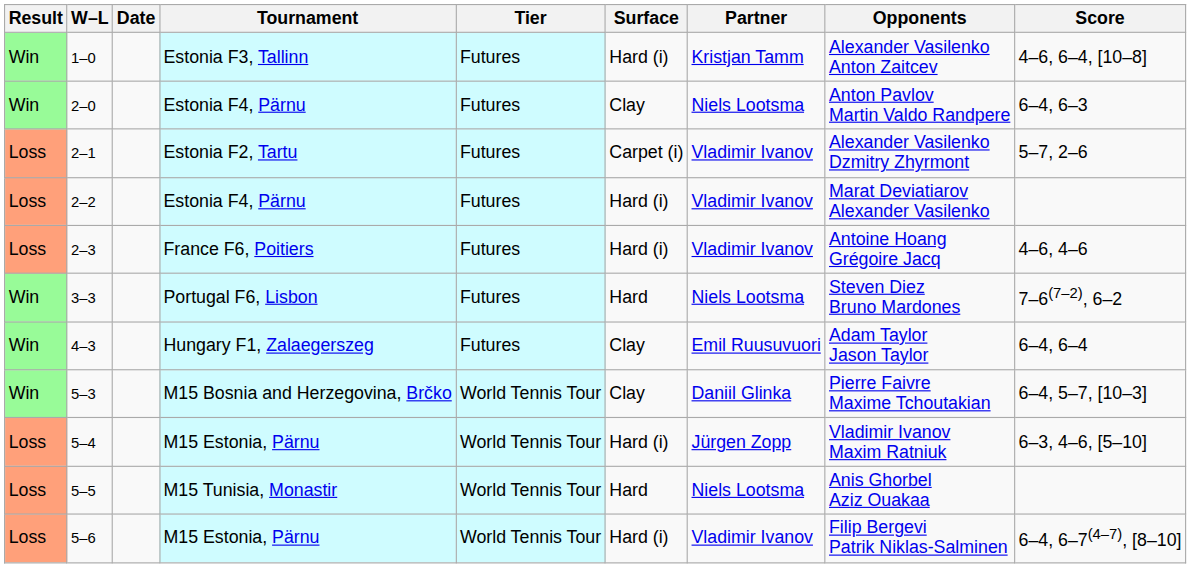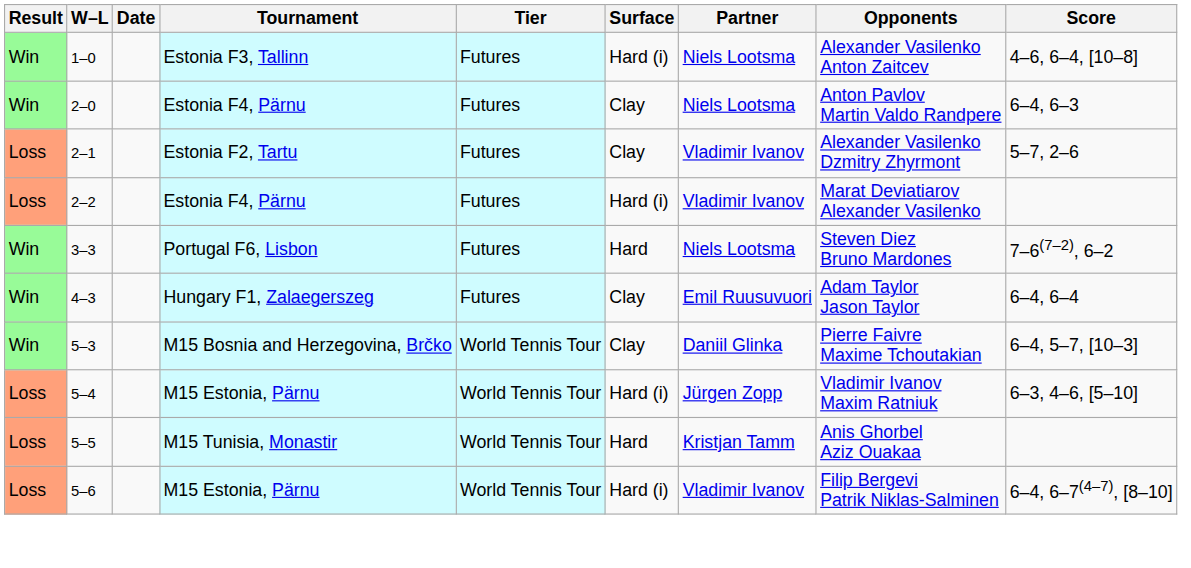 <table class="sortable wikitable">
 <tr>
 <th>Result</th>
 <th class="unsortable">W–L</th>
 <th>Date</th>
 <th>Tournament</th>
 <th>Tier</th>
 <th>Surface</th>
 <th>Partner</th>
 <th>Opponents</th>
 <th class="unsortable">Score</th>
 </tr>
 <tr>
 <td bgcolor=98FB98>Win</td>
 <td><small>1–0</small></td>
 <td></td>
 <td style="background:#cffcff;">Estonia F3, <a href='#'>Tallinn</a></td>
 <td style="background:#cffcff;">Futures</td>
 <td>Hard (i)</td>
-<td> <a href='#'>Kristjan Tamm</a></td>
+<td> <a href='#'>Niels Lootsma</a></td>
 <td> <a href='#'>Alexander Vasilenko</a><br> <a href='#'>Anton Zaitcev</a></td>
 <td>4–6, 6–4, [10–8]</td>
 </tr>
 <tr>
 <td bgcolor=98FB98>Win</td>
 <td><small>2–0</small></td>
 <td></td>
 <td style="background:#cffcff;">Estonia F4, <a href='#'>Pärnu</a></td>
 <td style="background:#cffcff;">Futures</td>
 <td>Clay</td>
 <td> <a href='#'>Niels Lootsma</a></td>
 <td> <a href='#'>Anton Pavlov</a><br> <a href='#'>Martin Valdo Randpere</a></td>
 <td>6–4, 6–3</td>
 </tr>
 <tr>
 <td bgcolor=FFA07A>Loss</td>
 <td><small>2–1</small></td>
 <td></td>
 <td style="background:#cffcff;">Estonia F2, <a href='#'>Tartu</a></td>
 <td style="background:#cffcff;">Futures</td>
-<td>Carpet (i)</td>
+<td>Clay</td>
 <td> <a href='#'>Vladimir Ivanov</a></td>
 <td> <a href='#'>Alexander Vasilenko</a><br> <a href='#'>Dzmitry Zhyrmont</a></td>
 <td>5–7, 2–6</td>
 </tr>
 <tr>
 <td bgcolor=FFA07A>Loss</td>
 <td><small>2–2</small></td>
 <td></td>
 <td style="background:#cffcff;">Estonia F4, <a href='#'>Pärnu</a></td>
 <td style="background:#cffcff;">Futures</td>
 <td>Hard (i)</td>
 <td> <a href='#'>Vladimir Ivanov</a></td>
 <td> <a href='#'>Marat Deviatiarov</a><br> <a href='#'>Alexander Vasilenko</a></td>
 <td></td>
-</tr>
-<tr>
-<td bgcolor=FFA07A>Loss</td>
-<td><small>2–3</small></td>
-<td></td>
-<td style="background:#cffcff;">France F6, <a href='#'>Poitiers</a></td>
-<td style="background:#cffcff;">Futures</td>
-<td>Hard (i)</td>
-<td> <a href='#'>Vladimir Ivanov</a></td>
-<td> <a href='#'>Antoine Hoang</a><br> <a href='#'>Grégoire Jacq</a></td>
-<td>4–6, 4–6</td>
 </tr>
 <tr>
 <td bgcolor=98FB98>Win</td>
 <td><small>3–3</small></td>
 <td></td>
 <td style="background:#cffcff;">Portugal F6, <a href='#'>Lisbon</a></td>
 <td style="background:#cffcff;">Futures</td>
 <td>Hard</td>
 <td> <a href='#'>Niels Lootsma</a></td>
 <td> <a href='#'>Steven Diez</a><br> <a href='#'>Bruno Mardones</a></td>
 <td>7–6<sup>(7–2)</sup>, 6–2</td>
 </tr>
 <tr>
 <td bgcolor=98FB98>Win</td>
 <td><small>4–3</small></td>
 <td></td>
 <td style="background:#cffcff;">Hungary F1, <a href='#'>Zalaegerszeg</a></td>
 <td style="background:#cffcff;">Futures</td>
 <td>Clay</td>
 <td> <a href='#'>Emil Ruusuvuori</a></td>
 <td> <a href='#'>Adam Taylor</a> <br>  <a href='#'>Jason Taylor</a></td>
 <td>6–4, 6–4</td>
 </tr>
 <tr>
 <td bgcolor=98FB98>Win</td>
 <td><small>5–3</small></td>
 <td></td>
 <td style="background:#cffcff;">M15 Bosnia and Herzegovina, <a href='#'>Brčko</a></td>
 <td style="background:#cffcff;">World Tennis Tour</td>
 <td>Clay</td>
 <td> <a href='#'>Daniil Glinka</a></td>
 <td> <a href='#'>Pierre Faivre</a><br> <a href='#'>Maxime Tchoutakian</a></td>
 <td>6–4, 5–7, [10–3]</td>
 </tr>
 <tr>
 <td bgcolor=FFA07A>Loss</td>
 <td><small>5–4</small></td>
 <td></td>
 <td style="background:#cffcff;">M15 Estonia, <a href='#'>Pärnu</a></td>
 <td style="background:#cffcff;">World Tennis Tour</td>
 <td>Hard (i)</td>
 <td> <a href='#'>Jürgen Zopp</a></td>
 <td> <a href='#'>Vladimir Ivanov</a><br> <a href='#'>Maxim Ratniuk</a></td>
 <td>6–3, 4–6, [5–10]</td>
 </tr>
 <tr>
 <td bgcolor=FFA07A>Loss</td>
 <td><small>5–5</small></td>
 <td></td>
 <td style="background:#cffcff;">M15 Tunisia, <a href='#'>Monastir</a></td>
 <td style="background:#cffcff;">World Tennis Tour</td>
 <td>Hard</td>
-<td> <a href='#'>Niels Lootsma</a></td>
+<td> <a href='#'>Kristjan Tamm</a></td>
 <td> <a href='#'>Anis Ghorbel</a><br> <a href='#'>Aziz Ouakaa</a></td>
 <td></td>
 </tr>
 <tr>
 <td bgcolor=FFA07A>Loss</td>
 <td><small>5–6</small></td>
 <td></td>
 <td style="background:#cffcff;">M15 Estonia, <a href='#'>Pärnu</a></td>
 <td style="background:#cffcff;">World Tennis Tour</td>
 <td>Hard (i)</td>
 <td> <a href='#'>Vladimir Ivanov</a></td>
 <td> <a href='#'>Filip Bergevi</a><br> <a href='#'>Patrik Niklas-Salminen</a></td>
 <td>6–4, 6–7<sup>(4–7)</sup>, [8–10]</td>
 </tr>
 </table>
